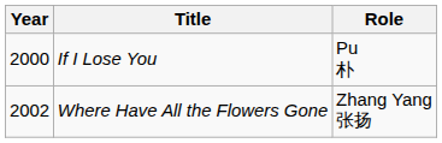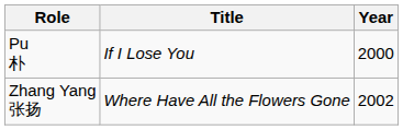 <table class="wikitable">
 <tr>
+<th>Role</th>
+<th>Title</th>
 <th>Year</th>
-<th>Title</th>
-<th>Role</th>
 </tr>
 <tr>
+<td>Pu<br> 朴</td>
+<td><em>If I Lose You</em></td>
 <td>2000</td>
-<td><em>If I Lose You</em></td>
-<td>Pu<br> 朴</td>
 </tr>
 <tr>
+<td>Zhang Yang<br> 张扬</td>
+<td><em>Where Have All the Flowers Gone</em></td>
 <td>2002</td>
-<td><em>Where Have All the Flowers Gone</em></td>
-<td>Zhang Yang<br> 张扬</td>
 </tr>
 </table>
